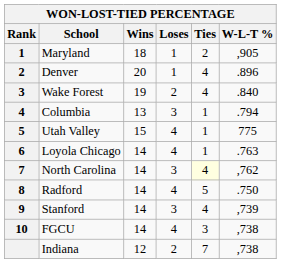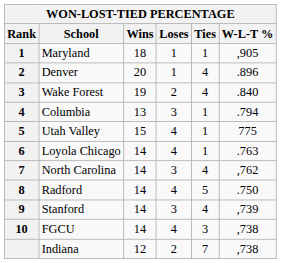 <table class="wikitable">
 <tr>
 <th colspan=7>WON-LOST-TIED PERCENTAGE</th>
 </tr>
 <tr>
 <th>Rank</th>
 <th>School</th>
 <th>Wins</th>
 <th>Loses</th>
 <th>Ties</th>
 <th>W-L-T %</th>
 </tr>
 <tr>
 <th>1</th>
 <td>Maryland</td>
 <td style="text-align:center;">18</td>
 <td style="text-align:center;">1</td>
-<td style="text-align:center;">2</td>
+<td style="text-align:center;">1</td>
 <td style="text-align:center;">,905</td>
 </tr>
 <tr>
 <th>2</th>
 <td>Denver</td>
 <td style="text-align:center;">20</td>
 <td style="text-align:center;">1</td>
 <td style="text-align:center;">4</td>
 <td style="text-align:center;">.896</td>
 </tr>
 <tr>
 <th>3</th>
 <td>Wake Forest</td>
 <td style="text-align:center;">19</td>
 <td style="text-align:center;">2</td>
 <td style="text-align:center;">4</td>
 <td style="text-align:center;">.840</td>
 </tr>
 <tr>
 <th>4</th>
 <td>Columbia</td>
 <td style="text-align:center;">13</td>
 <td style="text-align:center;">3</td>
 <td style="text-align:center;">1</td>
 <td style="text-align:center;">.794</td>
 </tr>
 <tr>
 <th>5</th>
 <td>Utah Valley</td>
 <td style="text-align:center;">15</td>
 <td style="text-align:center;">4</td>
 <td style="text-align:center;">1</td>
 <td style="text-align:center;">775</td>
 </tr>
 <tr>
 <th>6</th>
 <td>Loyola Chicago</td>
 <td style="text-align:center;">14</td>
 <td style="text-align:center;">4</td>
 <td style="text-align:center;">1</td>
 <td style="text-align:center;">.763</td>
 </tr>
 <tr>
 <th>7</th>
 <td>North Carolina</td>
 <td style="text-align:center;">14</td>
 <td style="text-align:center;">3</td>
-<td style="background: lightyellow; text-align:center;">4</td>
+<td style="text-align:center;">4</td>
 <td style="text-align:center;">,762</td>
 </tr>
 <tr>
 <th>8</th>
 <td>Radford</td>
 <td style="text-align:center;">14</td>
 <td style="text-align:center;">4</td>
 <td style="text-align:center;">5</td>
 <td style="text-align:center;">.750</td>
 </tr>
 <tr>
 <th>9</th>
 <td>Stanford</td>
 <td style="text-align:center;">14</td>
 <td style="text-align:center;">3</td>
 <td style="text-align:center;">4</td>
 <td style="text-align:center;">,739</td>
 </tr>
 <tr>
 <th>10</th>
 <td>FGCU</td>
 <td style="text-align:center;">14</td>
 <td style="text-align:center;">4</td>
 <td style="text-align:center;">3</td>
 <td style="text-align:center;">,738</td>
 </tr>
 <tr>
 <th></th>
 <td>Indiana</td>
 <td style="text-align:center;">12</td>
 <td style="text-align:center;">2</td>
 <td style="text-align:center;">7</td>
 <td style="text-align:center;">,738</td>
 </tr>
 </table>
